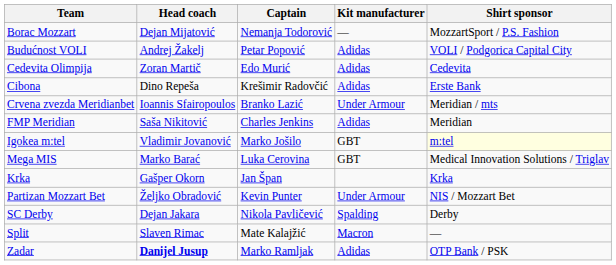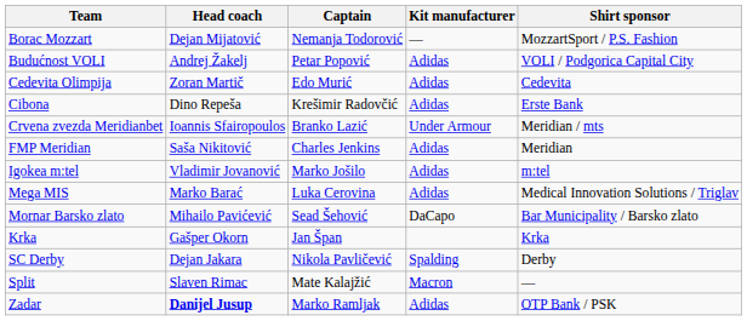 <table class="wikitable sortable">
 <tr>
 <th>Team</th>
 <th>Head coach</th>
 <th>Captain</th>
 <th>Kit manufacturer</th>
 <th>Shirt sponsor</th>
 </tr>
 <tr>
 <td><a href='#'>Borac Mozzart</a></td>
 <td> <a href='#'>Dejan Mijatović</a></td>
 <td> <a href='#'>Nemanja Todorović</a></td>
 <td>—</td>
 <td>MozzartSport / <a href='#'>P.S. Fashion</a></td>
 </tr>
 <tr>
 <td><a href='#'>Budućnost VOLI</a></td>
 <td> <a href='#'>Andrej Žakelj</a></td>
 <td> <a href='#'>Petar Popović</a></td>
 <td><a href='#'>Adidas</a></td>
 <td><a href='#'>VOLI</a> / <a href='#'>Podgorica Capital City</a></td>
 </tr>
 <tr>
 <td><a href='#'>Cedevita Olimpija</a></td>
 <td> <a href='#'>Zoran Martič</a></td>
 <td> <a href='#'>Edo Murić</a></td>
 <td><a href='#'>Adidas</a></td>
 <td><a href='#'>Cedevita</a></td>
 </tr>
 <tr>
 <td><a href='#'>Cibona</a></td>
 <td> Dino Repeša</td>
 <td> Krešimir Radovčić</td>
 <td><a href='#'>Adidas</a></td>
 <td><a href='#'>Erste Bank</a></td>
 </tr>
 <tr>
 <td><a href='#'>Crvena zvezda Meridianbet</a></td>
 <td> <a href='#'>Ioannis Sfairopoulos</a></td>
 <td> <a href='#'>Branko Lazić</a></td>
 <td><a href='#'>Under Armour</a></td>
 <td>Meridian / <a href='#'>mts</a></td>
 </tr>
 <tr>
 <td><a href='#'>FMP Meridian</a></td>
 <td> <a href='#'>Saša Nikitović</a></td>
 <td> <a href='#'>Charles Jenkins</a></td>
 <td><a href='#'>Adidas</a></td>
 <td>Meridian</td>
 </tr>
 <tr>
 <td><a href='#'>Igokea m:tel</a></td>
 <td> <a href='#'>Vladimir Jovanović</a></td>
 <td> <a href='#'>Marko Jošilo</a></td>
-<td>GBT</td>
-<td style="background: lightyellow;"><a href='#'>m:tel</a></td>
+<td><a href='#'>Adidas</a></td>
+<td><a href='#'>m:tel</a></td>
 </tr>
 <tr>
 <td><a href='#'>Mega MIS</a></td>
 <td> <a href='#'>Marko Barać</a></td>
 <td> <a href='#'>Luka Cerovina</a></td>
-<td>GBT</td>
+<td><a href='#'>Adidas</a></td>
 <td>Medical Innovation Solutions / <a href='#'>Triglav</a></td>
+</tr>
+<tr>
+<td><a href='#'>Mornar Barsko zlato</a></td>
+<td> <a href='#'>Mihailo Pavićević</a></td>
+<td> <a href='#'>Sead Šehović</a></td>
+<td>DaCapo</td>
+<td><a href='#'>Bar Municipality</a> / Barsko zlato</td>
 </tr>
 <tr>
 <td><a href='#'>Krka</a></td>
 <td> <a href='#'>Gašper Okorn</a></td>
 <td> <a href='#'>Jan Špan</a></td>
 <td></td>
 <td><a href='#'>Krka</a></td>
-</tr>
-<tr>
-<td><a href='#'>Partizan Mozzart Bet</a></td>
-<td> <a href='#'>Željko Obradović</a></td>
-<td> <a href='#'>Kevin Punter</a></td>
-<td><a href='#'>Under Armour</a></td>
-<td><a href='#'>NIS</a> / Mozzart Bet</td>
 </tr>
 <tr>
 <td><a href='#'>SC Derby</a></td>
 <td> <a href='#'>Dejan Jakara</a></td>
 <td> <a href='#'>Nikola Pavličević</a></td>
 <td><a href='#'>Spalding</a></td>
 <td>Derby</td>
 </tr>
 <tr>
 <td><a href='#'>Split</a></td>
 <td> <a href='#'>Slaven Rimac</a></td>
 <td> Mate Kalajžić</td>
 <td><a href='#'>Macron</a></td>
 <td>—</td>
 </tr>
 <tr>
 <td><a href='#'>Zadar</a></td>
 <td><strong> <a href='#'>Danijel Jusup</a></strong></td>
 <td> <a href='#'>Marko Ramljak</a></td>
 <td><a href='#'>Adidas</a></td>
 <td><a href='#'>OTP Bank</a> / PSK</td>
 </tr>
 </table>
